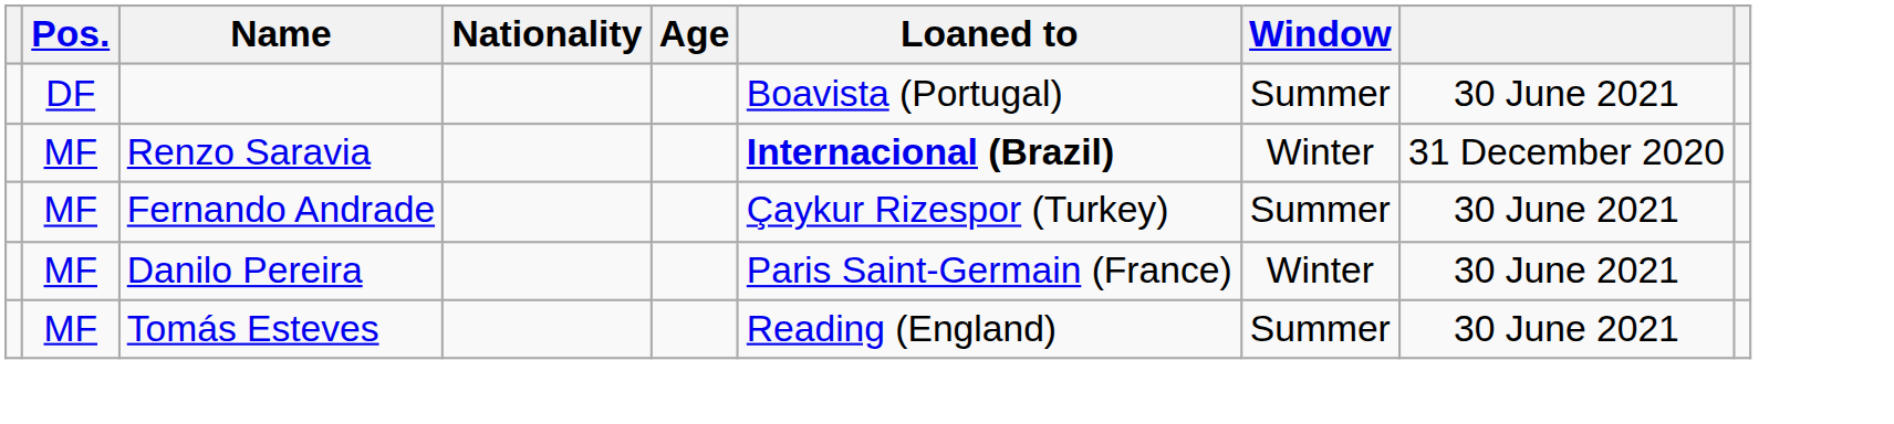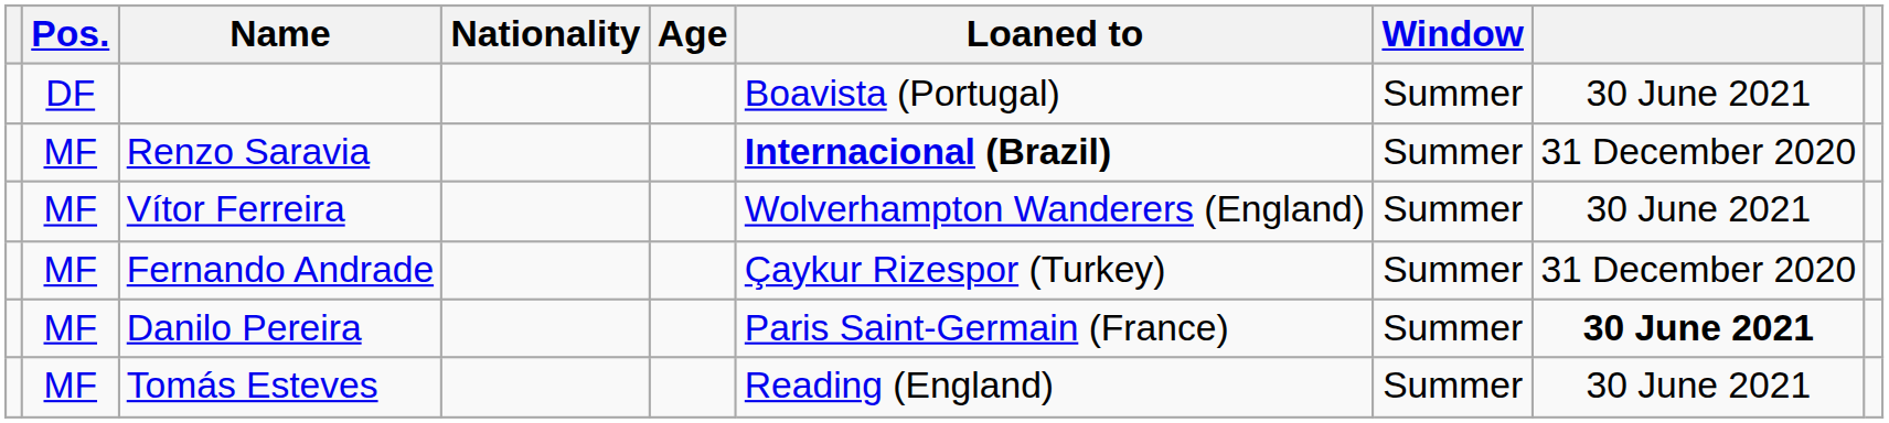 <table class="wikitable sortable" style="text-align:center;">
 <tr>
 <th scope=col></th>
 <th scope=col><a href='#'>Pos.</a></th>
 <th scope=col>Name</th>
 <th scope=col>Nationality</th>
 <th scope=col>Age</th>
 <th scope=col>Loaned to</th>
 <th scope=col><a href='#'>Window</a></th>
 <th scope=col></th>
 <th scope=col class=unsortable></th>
 </tr>
 <tr>
 <td></td>
 <td><a href='#'>DF</a></td>
 <td align=left></td>
 <td align=left></td>
 <td></td>
 <td align=left><a href='#'>Boavista</a> (Portugal)</td>
 <td>Summer</td>
 <td>30 June 2021</td>
 <td></td>
 </tr>
 <tr>
 <td></td>
 <td><a href='#'>MF</a></td>
 <td align=left><a href='#'>Renzo Saravia</a></td>
 <td align=left></td>
 <td></td>
 <td align=left><strong><a href='#'>Internacional</a> (Brazil)</strong></td>
-<td>Winter</td>
+<td>Summer</td>
 <td>31 December 2020</td>
+<td></td>
+</tr>
+<tr>
+<td></td>
+<td><a href='#'>MF</a></td>
+<td align=left><a href='#'>Vítor Ferreira</a></td>
+<td align=left></td>
+<td></td>
+<td align=left><a href='#'>Wolverhampton Wanderers</a> (England)</td>
+<td>Summer</td>
+<td>30 June 2021</td>
 <td></td>
 </tr>
 <tr>
 <td></td>
 <td><a href='#'>MF</a></td>
 <td align=left><a href='#'>Fernando Andrade</a></td>
 <td align=left></td>
 <td></td>
 <td align=left><a href='#'>Çaykur Rizespor</a> (Turkey)</td>
 <td>Summer</td>
-<td>30 June 2021</td>
+<td>31 December 2020</td>
 <td></td>
 </tr>
 <tr>
 <td></td>
 <td><a href='#'>MF</a></td>
 <td align=left><a href='#'>Danilo Pereira</a></td>
 <td align=left></td>
 <td></td>
 <td align=left><a href='#'>Paris Saint-Germain</a> (France)</td>
-<td>Winter</td>
-<td>30 June 2021</td>
+<td>Summer</td>
+<td><strong>30 June 2021</strong></td>
 <td></td>
 </tr>
 <tr>
 <td></td>
 <td><a href='#'>MF</a></td>
 <td align=left><a href='#'>Tomás Esteves</a></td>
 <td align=left></td>
 <td></td>
 <td align=left><a href='#'>Reading</a> (England)</td>
 <td>Summer</td>
 <td>30 June 2021</td>
 <td></td>
 </tr>
 </table>
